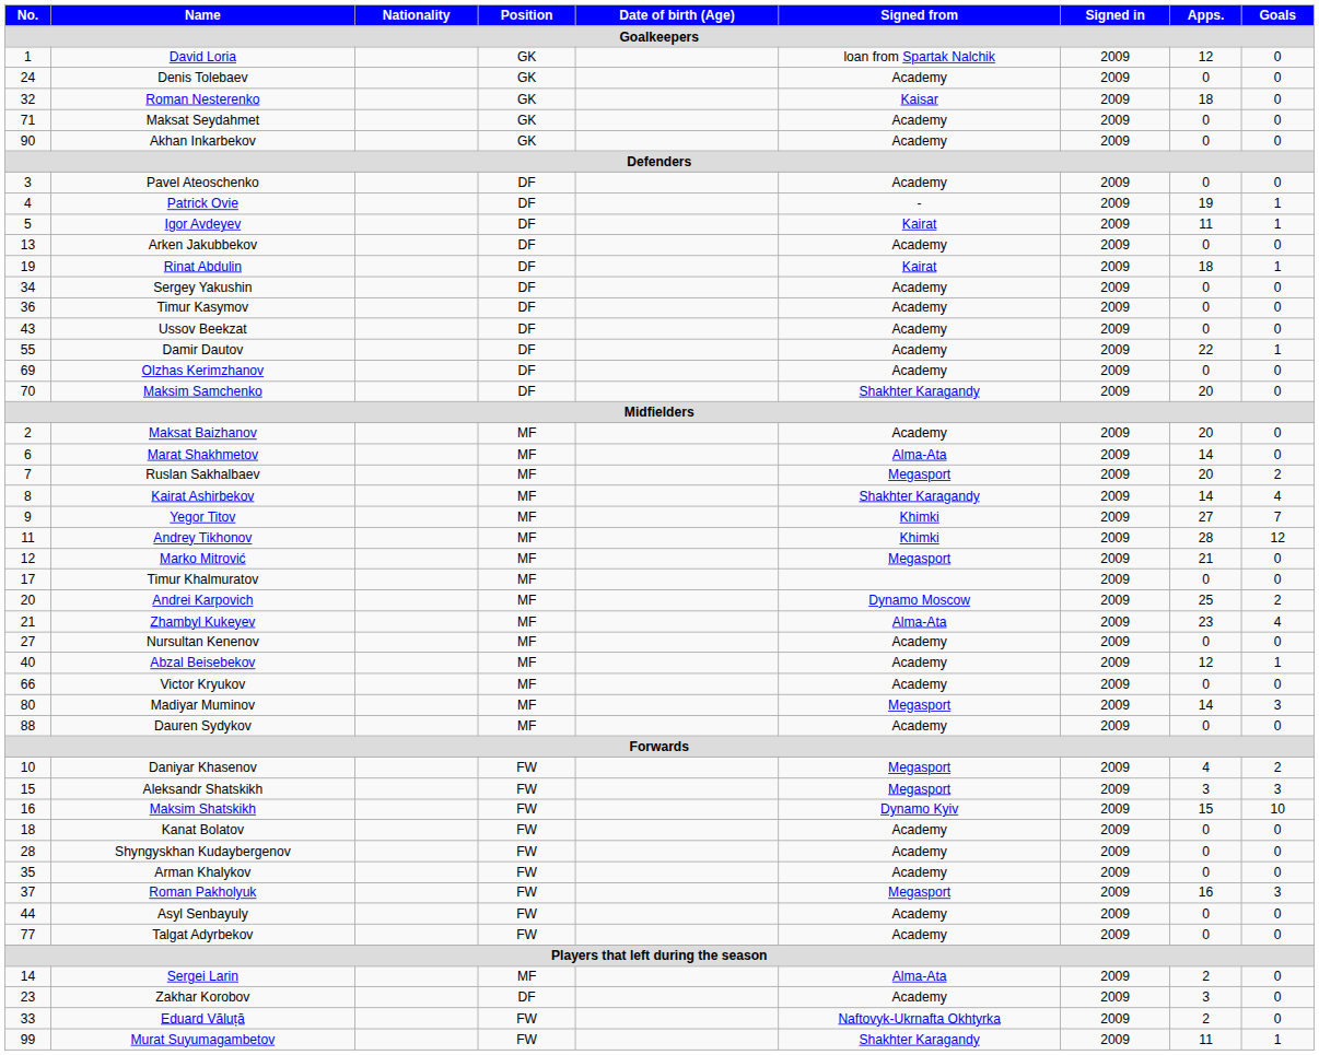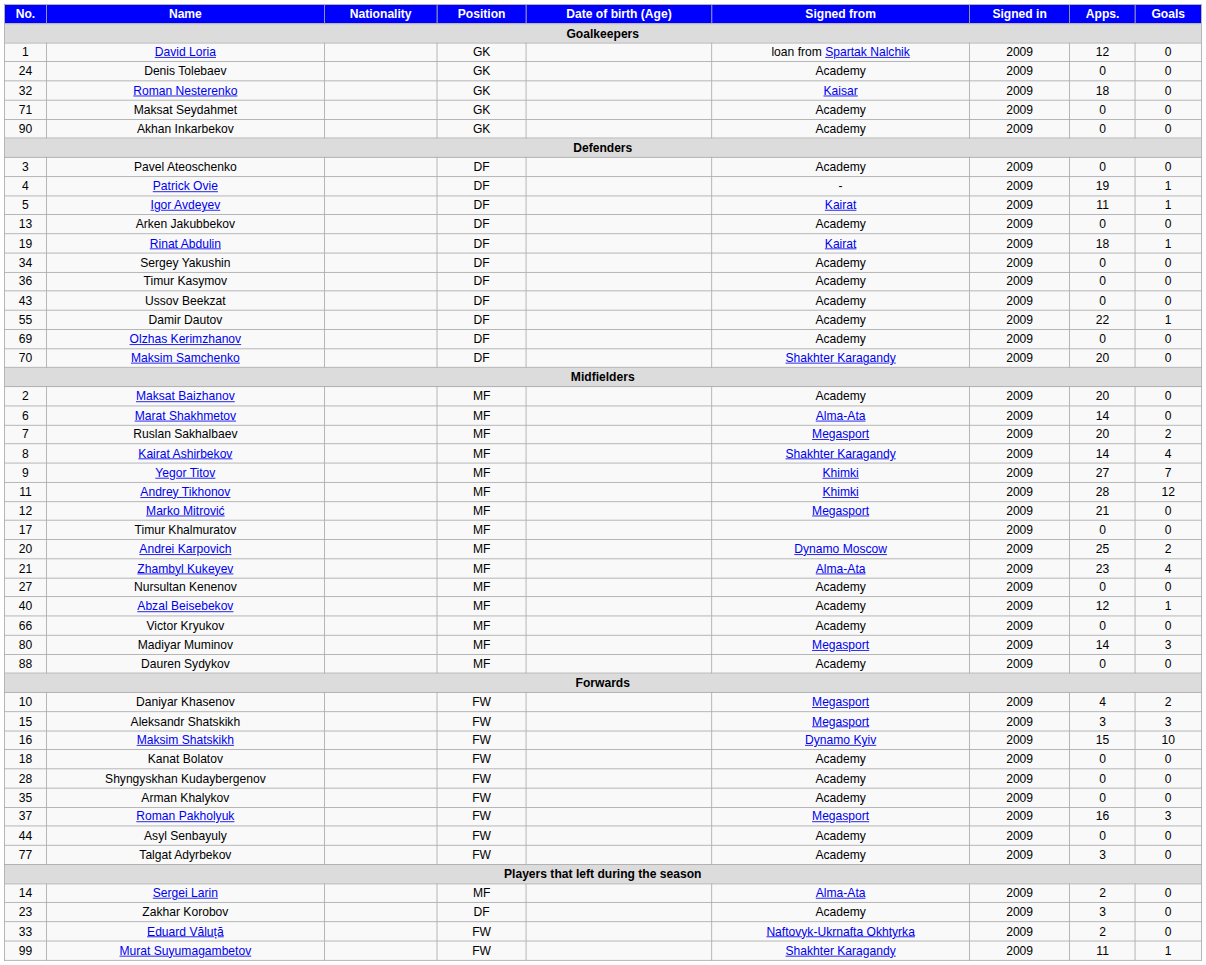 <table class="wikitable"  style="text-align:center; font-size:90%; width:90%;">
 <tr>
 <th style="background:#00f; color:white; text-align:center;">No.</th>
 <th style="background:#00f; color:white; text-align:center;">Name</th>
 <th style="background:#00f; color:white; text-align:center;">Nationality</th>
 <th style="background:#00f; color:white; text-align:center;">Position</th>
 <th style="background:#00f; color:white; text-align:center;">Date of birth (Age)</th>
 <th style="background:#00f; color:white; text-align:center;">Signed from</th>
 <th style="background:#00f; color:white; text-align:center;">Signed in</th>
 <th style="background:#00f; color:white; text-align:center;">Apps.</th>
 <th style="background:#00f; color:white; text-align:center;">Goals</th>
 </tr>
 <tr>
 <th colspan="11"  style="background:#dcdcdc; text-align:center;">Goalkeepers</th>
 </tr>
 <tr>
 <td>1</td>
 <td><a href='#'>David Loria</a></td>
 <td></td>
 <td>GK</td>
 <td></td>
 <td>loan from <a href='#'>Spartak Nalchik</a></td>
 <td>2009</td>
 <td>12</td>
 <td>0</td>
 </tr>
 <tr>
 <td>24</td>
 <td>Denis Tolebaev</td>
 <td></td>
 <td>GK</td>
 <td></td>
 <td>Academy</td>
 <td>2009</td>
 <td>0</td>
 <td>0</td>
 </tr>
 <tr>
 <td>32</td>
 <td><a href='#'>Roman Nesterenko</a></td>
 <td></td>
 <td>GK</td>
 <td></td>
 <td><a href='#'>Kaisar</a></td>
 <td>2009</td>
 <td>18</td>
 <td>0</td>
 </tr>
 <tr>
 <td>71</td>
 <td>Maksat Seydahmet</td>
 <td></td>
 <td>GK</td>
 <td></td>
 <td>Academy</td>
 <td>2009</td>
 <td>0</td>
 <td>0</td>
 </tr>
 <tr>
 <td>90</td>
 <td>Akhan Inkarbekov</td>
 <td></td>
 <td>GK</td>
 <td></td>
 <td>Academy</td>
 <td>2009</td>
 <td>0</td>
 <td>0</td>
 </tr>
 <tr>
 <th colspan="11"  style="background:#dcdcdc; text-align:center;">Defenders</th>
 </tr>
 <tr>
 <td>3</td>
 <td>Pavel Ateoschenko</td>
 <td></td>
 <td>DF</td>
 <td></td>
 <td>Academy</td>
 <td>2009</td>
 <td>0</td>
 <td>0</td>
 </tr>
 <tr>
 <td>4</td>
 <td><a href='#'>Patrick Ovie</a></td>
 <td></td>
 <td>DF</td>
 <td></td>
 <td>-</td>
 <td>2009</td>
 <td>19</td>
 <td>1</td>
 </tr>
 <tr>
 <td>5</td>
 <td><a href='#'>Igor Avdeyev</a></td>
 <td></td>
 <td>DF</td>
 <td></td>
 <td><a href='#'>Kairat</a></td>
 <td>2009</td>
 <td>11</td>
 <td>1</td>
 </tr>
 <tr>
 <td>13</td>
 <td>Arken Jakubbekov</td>
 <td></td>
 <td>DF</td>
 <td></td>
 <td>Academy</td>
 <td>2009</td>
 <td>0</td>
 <td>0</td>
 </tr>
 <tr>
 <td>19</td>
 <td><a href='#'>Rinat Abdulin</a></td>
 <td></td>
 <td>DF</td>
 <td></td>
 <td><a href='#'>Kairat</a></td>
 <td>2009</td>
 <td>18</td>
 <td>1</td>
 </tr>
 <tr>
 <td>34</td>
 <td>Sergey Yakushin</td>
 <td></td>
 <td>DF</td>
 <td></td>
 <td>Academy</td>
 <td>2009</td>
 <td>0</td>
 <td>0</td>
 </tr>
 <tr>
 <td>36</td>
 <td>Timur Kasymov</td>
 <td></td>
 <td>DF</td>
 <td></td>
 <td>Academy</td>
 <td>2009</td>
 <td>0</td>
 <td>0</td>
 </tr>
 <tr>
 <td>43</td>
 <td>Ussov Beekzat</td>
 <td></td>
 <td>DF</td>
 <td></td>
 <td>Academy</td>
 <td>2009</td>
 <td>0</td>
 <td>0</td>
 </tr>
 <tr>
 <td>55</td>
 <td>Damir Dautov</td>
 <td></td>
 <td>DF</td>
 <td></td>
 <td>Academy</td>
 <td>2009</td>
 <td>22</td>
 <td>1</td>
 </tr>
 <tr>
 <td>69</td>
 <td><a href='#'>Olzhas Kerimzhanov</a></td>
 <td></td>
 <td>DF</td>
 <td></td>
 <td>Academy</td>
 <td>2009</td>
 <td>0</td>
 <td>0</td>
 </tr>
 <tr>
 <td>70</td>
 <td><a href='#'>Maksim Samchenko</a></td>
 <td></td>
 <td>DF</td>
 <td></td>
 <td><a href='#'>Shakhter Karagandy</a></td>
 <td>2009</td>
 <td>20</td>
 <td>0</td>
 </tr>
 <tr>
 <th colspan="11"  style="background:#dcdcdc; text-align:center;">Midfielders</th>
 </tr>
 <tr>
 <td>2</td>
 <td><a href='#'>Maksat Baizhanov</a></td>
 <td></td>
 <td>MF</td>
 <td></td>
 <td>Academy</td>
 <td>2009</td>
 <td>20</td>
 <td>0</td>
 </tr>
 <tr>
 <td>6</td>
 <td><a href='#'>Marat Shakhmetov</a></td>
 <td></td>
 <td>MF</td>
 <td></td>
 <td><a href='#'>Alma-Ata</a></td>
 <td>2009</td>
 <td>14</td>
 <td>0</td>
 </tr>
 <tr>
 <td>7</td>
 <td>Ruslan Sakhalbaev</td>
 <td></td>
 <td>MF</td>
 <td></td>
 <td><a href='#'>Megasport</a></td>
 <td>2009</td>
 <td>20</td>
 <td>2</td>
 </tr>
 <tr>
 <td>8</td>
 <td><a href='#'>Kairat Ashirbekov</a></td>
 <td></td>
 <td>MF</td>
 <td></td>
 <td><a href='#'>Shakhter Karagandy</a></td>
 <td>2009</td>
 <td>14</td>
 <td>4</td>
 </tr>
 <tr>
 <td>9</td>
 <td><a href='#'>Yegor Titov</a></td>
 <td></td>
 <td>MF</td>
 <td></td>
 <td><a href='#'>Khimki</a></td>
 <td>2009</td>
 <td>27</td>
 <td>7</td>
 </tr>
 <tr>
 <td>11</td>
 <td><a href='#'>Andrey Tikhonov</a></td>
 <td></td>
 <td>MF</td>
 <td></td>
 <td><a href='#'>Khimki</a></td>
 <td>2009</td>
 <td>28</td>
 <td>12</td>
 </tr>
 <tr>
 <td>12</td>
 <td><a href='#'>Marko Mitrović</a></td>
 <td></td>
 <td>MF</td>
 <td></td>
 <td><a href='#'>Megasport</a></td>
 <td>2009</td>
 <td>21</td>
 <td>0</td>
 </tr>
 <tr>
 <td>17</td>
 <td>Timur Khalmuratov</td>
 <td></td>
 <td>MF</td>
 <td></td>
 <td></td>
 <td>2009</td>
 <td>0</td>
 <td>0</td>
 </tr>
 <tr>
 <td>20</td>
 <td><a href='#'>Andrei Karpovich</a></td>
 <td></td>
 <td>MF</td>
 <td></td>
 <td><a href='#'>Dynamo Moscow</a></td>
 <td>2009</td>
 <td>25</td>
 <td>2</td>
 </tr>
 <tr>
 <td>21</td>
 <td><a href='#'>Zhambyl Kukeyev</a></td>
 <td></td>
 <td>MF</td>
 <td></td>
 <td><a href='#'>Alma-Ata</a></td>
 <td>2009</td>
 <td>23</td>
 <td>4</td>
 </tr>
 <tr>
 <td>27</td>
 <td>Nursultan Kenenov</td>
 <td></td>
 <td>MF</td>
 <td></td>
 <td>Academy</td>
 <td>2009</td>
 <td>0</td>
 <td>0</td>
 </tr>
 <tr>
 <td>40</td>
 <td><a href='#'>Abzal Beisebekov</a></td>
 <td></td>
 <td>MF</td>
 <td></td>
 <td>Academy</td>
 <td>2009</td>
 <td>12</td>
 <td>1</td>
 </tr>
 <tr>
 <td>66</td>
 <td>Victor Kryukov</td>
 <td></td>
 <td>MF</td>
 <td></td>
 <td>Academy</td>
 <td>2009</td>
 <td>0</td>
 <td>0</td>
 </tr>
 <tr>
 <td>80</td>
 <td>Madiyar Muminov</td>
 <td></td>
 <td>MF</td>
 <td></td>
 <td><a href='#'>Megasport</a></td>
 <td>2009</td>
 <td>14</td>
 <td>3</td>
 </tr>
 <tr>
 <td>88</td>
 <td>Dauren Sydykov</td>
 <td></td>
 <td>MF</td>
 <td></td>
 <td>Academy</td>
 <td>2009</td>
 <td>0</td>
 <td>0</td>
 </tr>
 <tr>
 <th colspan="11"  style="background:#dcdcdc; text-align:center;">Forwards</th>
 </tr>
 <tr>
 <td>10</td>
 <td>Daniyar Khasenov</td>
 <td></td>
 <td>FW</td>
 <td></td>
 <td><a href='#'>Megasport</a></td>
 <td>2009</td>
 <td>4</td>
 <td>2</td>
 </tr>
 <tr>
 <td>15</td>
 <td>Aleksandr Shatskikh</td>
 <td></td>
 <td>FW</td>
 <td></td>
 <td><a href='#'>Megasport</a></td>
 <td>2009</td>
 <td>3</td>
 <td>3</td>
 </tr>
 <tr>
 <td>16</td>
 <td><a href='#'>Maksim Shatskikh</a></td>
 <td></td>
 <td>FW</td>
 <td></td>
 <td><a href='#'>Dynamo Kyiv</a></td>
 <td>2009</td>
 <td>15</td>
 <td>10</td>
 </tr>
 <tr>
 <td>18</td>
 <td>Kanat Bolatov</td>
 <td></td>
 <td>FW</td>
 <td></td>
 <td>Academy</td>
 <td>2009</td>
 <td>0</td>
 <td>0</td>
 </tr>
 <tr>
 <td>28</td>
 <td>Shyngyskhan Kudaybergenov</td>
 <td></td>
 <td>FW</td>
 <td></td>
 <td>Academy</td>
 <td>2009</td>
 <td>0</td>
 <td>0</td>
 </tr>
 <tr>
 <td>35</td>
 <td>Arman Khalykov</td>
 <td></td>
 <td>FW</td>
 <td></td>
 <td>Academy</td>
 <td>2009</td>
 <td>0</td>
 <td>0</td>
 </tr>
 <tr>
 <td>37</td>
 <td><a href='#'>Roman Pakholyuk</a></td>
 <td></td>
 <td>FW</td>
 <td></td>
 <td><a href='#'>Megasport</a></td>
 <td>2009</td>
 <td>16</td>
 <td>3</td>
 </tr>
 <tr>
 <td>44</td>
 <td>Asyl Senbayuly</td>
 <td></td>
 <td>FW</td>
 <td></td>
 <td>Academy</td>
 <td>2009</td>
 <td>0</td>
 <td>0</td>
 </tr>
 <tr>
 <td>77</td>
 <td>Talgat Adyrbekov</td>
 <td></td>
 <td>FW</td>
 <td></td>
 <td>Academy</td>
 <td>2009</td>
-<td>0</td>
+<td>3</td>
 <td>0</td>
 </tr>
 <tr>
 <th colspan="11"  style="background:#dcdcdc; text-align:center;">Players that left during the season</th>
 </tr>
 <tr>
 <td>14</td>
 <td><a href='#'>Sergei Larin</a></td>
 <td></td>
 <td>MF</td>
 <td></td>
 <td><a href='#'>Alma-Ata</a></td>
 <td>2009</td>
 <td>2</td>
 <td>0</td>
 </tr>
 <tr>
 <td>23</td>
 <td>Zakhar Korobov</td>
 <td></td>
 <td>DF</td>
 <td></td>
 <td>Academy</td>
 <td>2009</td>
 <td>3</td>
 <td>0</td>
 </tr>
 <tr>
 <td>33</td>
 <td><a href='#'>Eduard Văluță</a></td>
 <td></td>
 <td>FW</td>
 <td></td>
 <td><a href='#'>Naftovyk-Ukrnafta Okhtyrka</a></td>
 <td>2009</td>
 <td>2</td>
 <td>0</td>
 </tr>
 <tr>
 <td>99</td>
 <td><a href='#'>Murat Suyumagambetov</a></td>
 <td></td>
 <td>FW</td>
 <td></td>
 <td><a href='#'>Shakhter Karagandy</a></td>
 <td>2009</td>
 <td>11</td>
 <td>1</td>
 </tr>
 </table>
